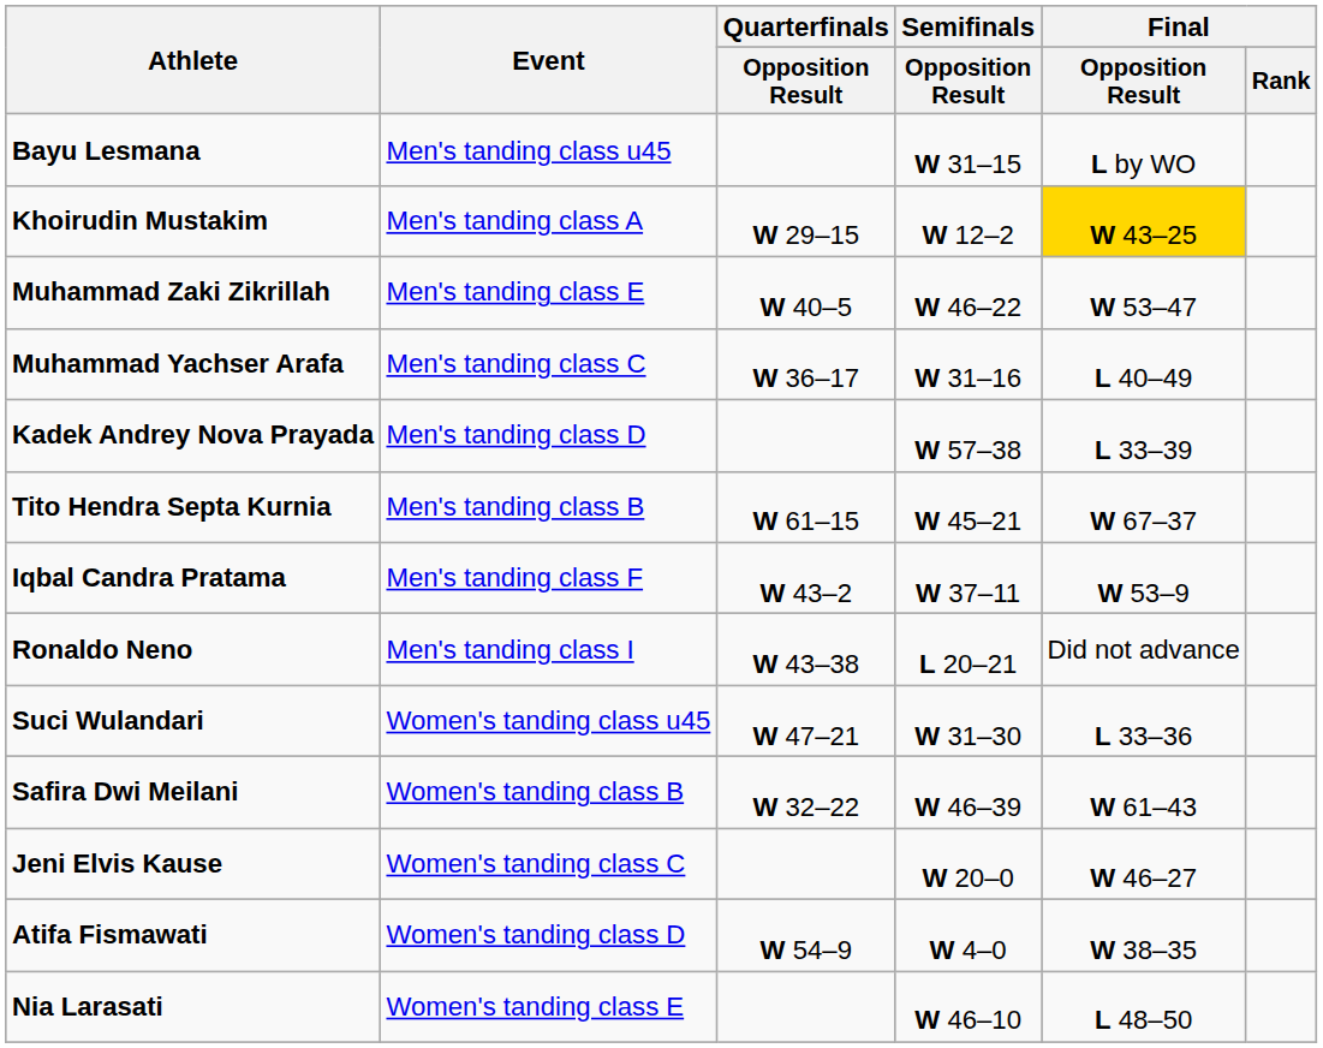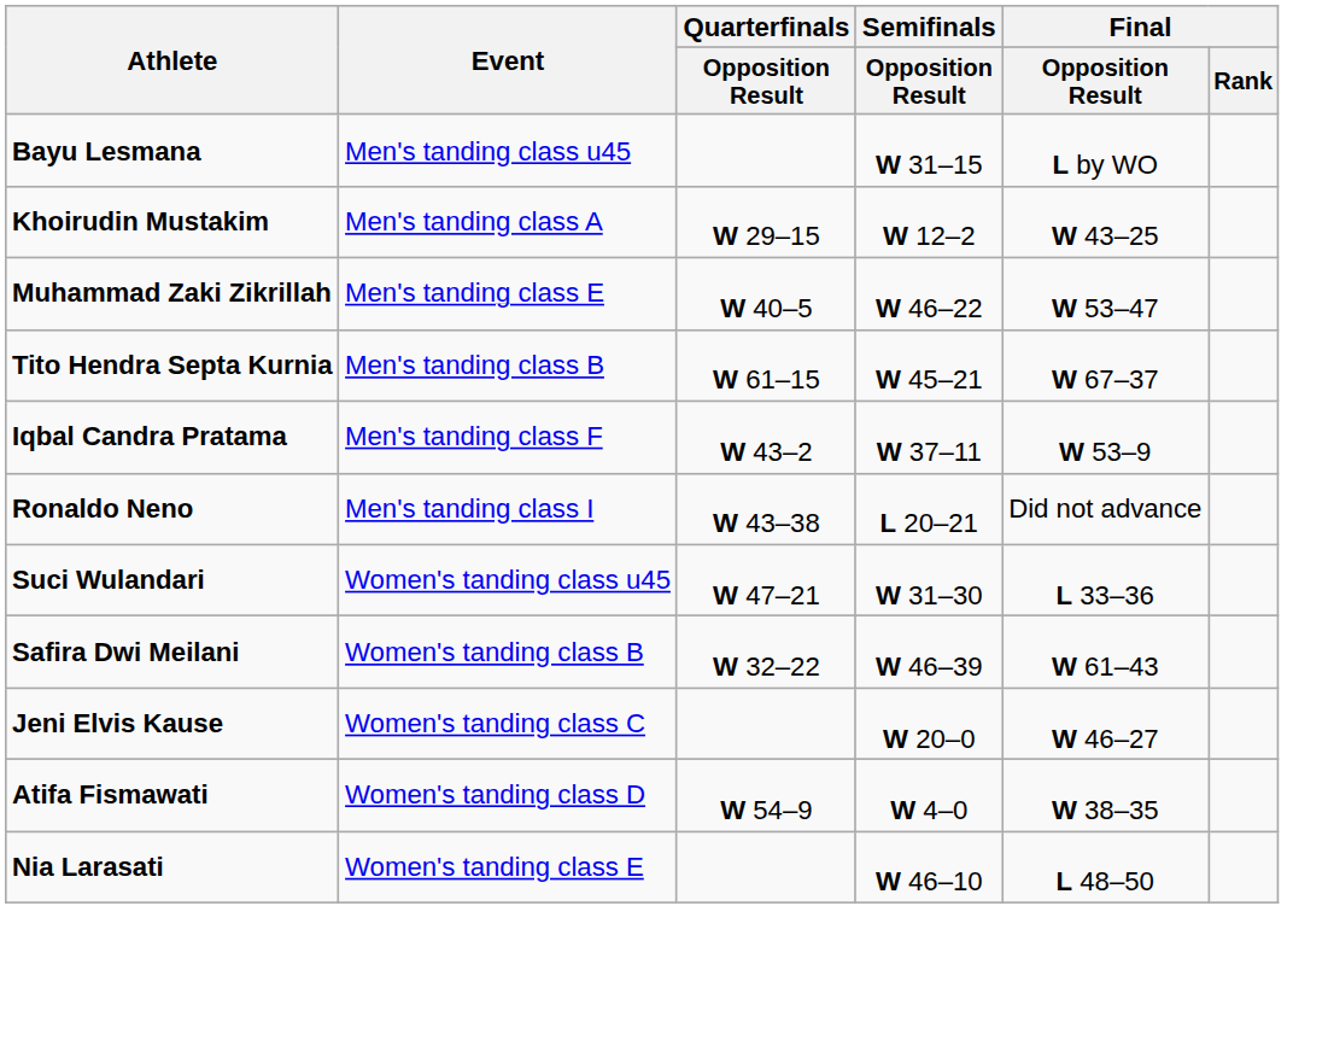 <table class=wikitable style="font-size:85%; text-align:center">
 <tr>
 <th rowspan=2>Athlete</th>
 <th rowspan=2>Event</th>
 <th>Quarterfinals</th>
 <th>Semifinals</th>
 <th colspan=2>Final</th>
 </tr>
 <tr style="font-size:90%">
 <th>Opposition<br>Result</th>
 <th>Opposition<br>Result</th>
 <th>Opposition<br>Result</th>
 <th>Rank</th>
 </tr>
 <tr>
 <td align=left><strong>Bayu Lesmana</strong></td>
 <td align=left><a href='#'>Men's tanding class u45</a></td>
 <td></td>
 <td> <br> <strong>W</strong> 31–15</td>
 <td> <br><strong>L</strong> by WO</td>
 <td></td>
 </tr>
 <tr>
 <td align=left><strong>Khoirudin Mustakim</strong></td>
 <td align=left><a href='#'>Men's tanding class A</a></td>
 <td> <br><strong>W</strong> 29–15</td>
 <td> <br><strong>W</strong> 12–2</td>
-<td style="background: gold;"> <br><strong>W</strong> 43–25</td>
+<td> <br><strong>W</strong> 43–25</td>
 <td></td>
 </tr>
 <tr>
 <td align=left><strong>Muhammad Zaki Zikrillah</strong></td>
 <td align=left><a href='#'>Men's tanding class E</a></td>
 <td> <br><strong>W</strong> 40–5</td>
 <td> <br><strong>W</strong> 46–22</td>
 <td> <br><strong>W</strong> 53–47</td>
-<td></td>
-</tr>
-<tr>
-<td align=left><strong>Muhammad Yachser Arafa</strong></td>
-<td align=left><a href='#'>Men's tanding class C</a></td>
-<td> <br><strong>W</strong> 36–17</td>
-<td> <br><strong>W</strong> 31–16</td>
-<td> <br> <strong>L</strong> 40–49</td>
-<td></td>
-</tr>
-<tr>
-<td align=left><strong>Kadek Andrey Nova Prayada</strong></td>
-<td align=left><a href='#'>Men's tanding class D</a></td>
-<td></td>
-<td> <br><strong>W</strong> 57–38</td>
-<td> <br><strong>L</strong> 33–39</td>
 <td></td>
 </tr>
 <tr>
 <td align=left><strong>Tito Hendra Septa Kurnia</strong></td>
 <td align=left><a href='#'>Men's tanding class B</a></td>
 <td> <br><strong>W</strong> 61–15</td>
 <td> <br><strong>W</strong> 45–21</td>
 <td> <br><strong>W</strong> 67–37</td>
 <td></td>
 </tr>
 <tr>
 <td align=left><strong>Iqbal Candra Pratama</strong></td>
 <td align=left><a href='#'>Men's tanding class F</a></td>
 <td> <br><strong>W</strong> 43–2</td>
 <td> <br><strong>W</strong> 37–11</td>
 <td> <br> <strong>W</strong> 53–9</td>
 <td></td>
 </tr>
 <tr>
 <td align=left><strong>Ronaldo Neno</strong></td>
 <td align=left><a href='#'>Men's tanding class I</a></td>
 <td> <br><strong>W</strong> 43–38</td>
 <td> <br><strong>L</strong> 20–21</td>
 <td colspan="1">Did not advance</td>
 <td></td>
 </tr>
 <tr>
 <td align=left><strong>Suci Wulandari</strong></td>
 <td align=left><a href='#'>Women's tanding class u45</a></td>
 <td> <br><strong>W</strong> 47–21</td>
 <td> <br><strong>W</strong> 31–30</td>
 <td> <br> <strong>L</strong> 33–36</td>
 <td></td>
 </tr>
 <tr>
 <td align=left><strong>Safira Dwi Meilani</strong></td>
 <td align=left><a href='#'>Women's tanding class B</a></td>
 <td> <br><strong>W</strong> 32–22</td>
 <td> <br><strong>W</strong> 46–39</td>
 <td> <br><strong>W</strong> 61–43</td>
 <td></td>
 </tr>
 <tr>
 <td align=left><strong>Jeni Elvis Kause</strong></td>
 <td align=left><a href='#'>Women's tanding class C</a></td>
 <td></td>
 <td> <br><strong>W</strong> 20–0</td>
 <td> <br><strong>W</strong> 46–27</td>
 <td></td>
 </tr>
 <tr>
 <td align=left><strong>Atifa Fismawati</strong></td>
 <td align=left><a href='#'>Women's tanding class D</a></td>
 <td> <br><strong>W</strong> 54–9</td>
 <td> <br><strong>W</strong> 4–0</td>
 <td> <br><strong>W</strong> 38–35</td>
 <td></td>
 </tr>
 <tr>
 <td align=left><strong>Nia Larasati</strong></td>
 <td align=left><a href='#'>Women's tanding class E</a></td>
 <td></td>
 <td> <br><strong>W</strong> 46–10</td>
 <td> <br><strong>L</strong> 48–50</td>
 <td></td>
 </tr>
 </table>
